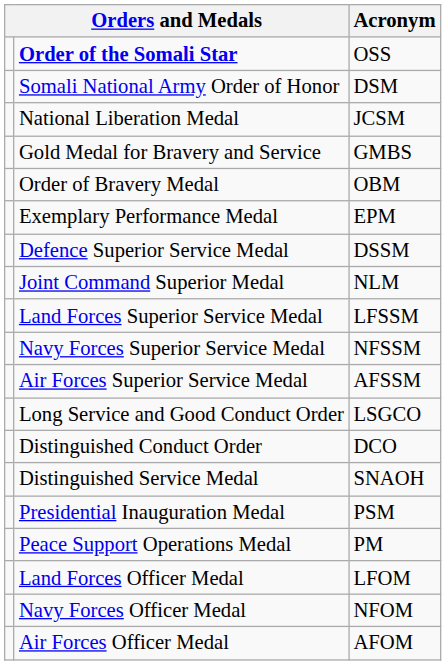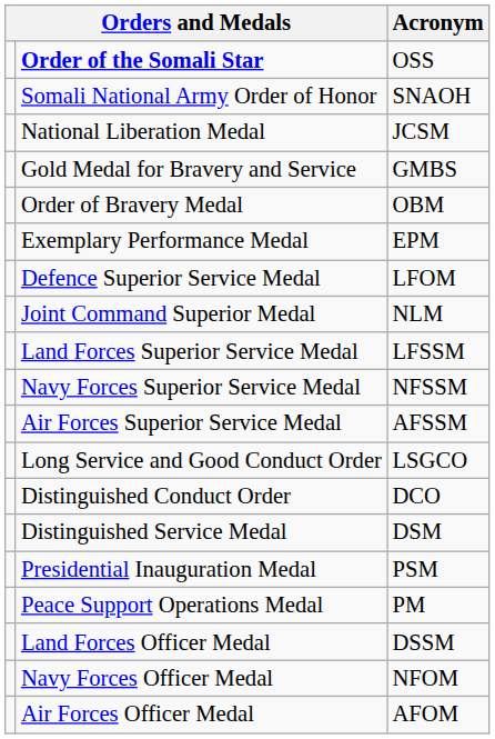 <table class="wikitable">
 <tr>
 <th colspan="2"><a href='#'>Orders</a> <strong>and Medals</strong></th>
 <th><strong>Acronym</strong></th>
 </tr>
 <tr>
 <td></td>
 <td><strong><a href='#'>Order of the Somali Star</a></strong></td>
 <td>OSS</td>
 </tr>
 <tr>
 <td></td>
 <td><a href='#'>Somali National Army</a> Order of Honor</td>
-<td>DSM</td>
+<td>SNAOH</td>
 </tr>
 <tr>
 <td></td>
 <td>National Liberation Medal</td>
 <td>JCSM</td>
 </tr>
 <tr>
 <td></td>
 <td>Gold Medal for Bravery and Service</td>
 <td>GMBS</td>
 </tr>
 <tr>
 <td></td>
 <td>Order of Bravery Medal</td>
 <td>OBM</td>
 </tr>
 <tr>
 <td></td>
 <td>Exemplary Performance Medal</td>
 <td>EPM</td>
 </tr>
 <tr>
 <td></td>
 <td><a href='#'>Defence</a> Superior Service Medal</td>
-<td>DSSM</td>
+<td>LFOM</td>
 </tr>
 <tr>
 <td></td>
 <td><a href='#'>Joint Command</a> Superior Medal</td>
 <td>NLM</td>
 </tr>
 <tr>
 <td></td>
 <td><a href='#'>Land Forces</a> Superior Service Medal</td>
 <td>LFSSM</td>
 </tr>
 <tr>
 <td></td>
 <td><a href='#'>Navy Forces</a> Superior Service Medal</td>
 <td>NFSSM</td>
 </tr>
 <tr>
 <td></td>
 <td><a href='#'>Air Forces</a> Superior Service Medal</td>
 <td>AFSSM</td>
 </tr>
 <tr>
 <td></td>
 <td>Long Service and Good Conduct Order</td>
 <td>LSGCO</td>
 </tr>
 <tr>
 <td></td>
 <td>Distinguished Conduct Order</td>
 <td>DCO</td>
 </tr>
 <tr>
 <td></td>
 <td>Distinguished Service Medal</td>
-<td>SNAOH</td>
+<td>DSM</td>
 </tr>
 <tr>
 <td></td>
 <td><a href='#'>Presidential</a> Inauguration Medal</td>
 <td>PSM</td>
 </tr>
 <tr>
 <td></td>
 <td><a href='#'>Peace Support</a> Operations Medal</td>
 <td>PM</td>
 </tr>
 <tr>
 <td><br></td>
 <td><a href='#'>Land Forces</a> Officer Medal</td>
-<td>LFOM</td>
+<td>DSSM</td>
 </tr>
 <tr>
 <td><br></td>
 <td><a href='#'>Navy Forces</a> Officer Medal</td>
 <td>NFOM</td>
 </tr>
 <tr>
 <td><br></td>
 <td><a href='#'>Air Forces</a> Officer Medal</td>
 <td>AFOM</td>
 </tr>
 </table>
